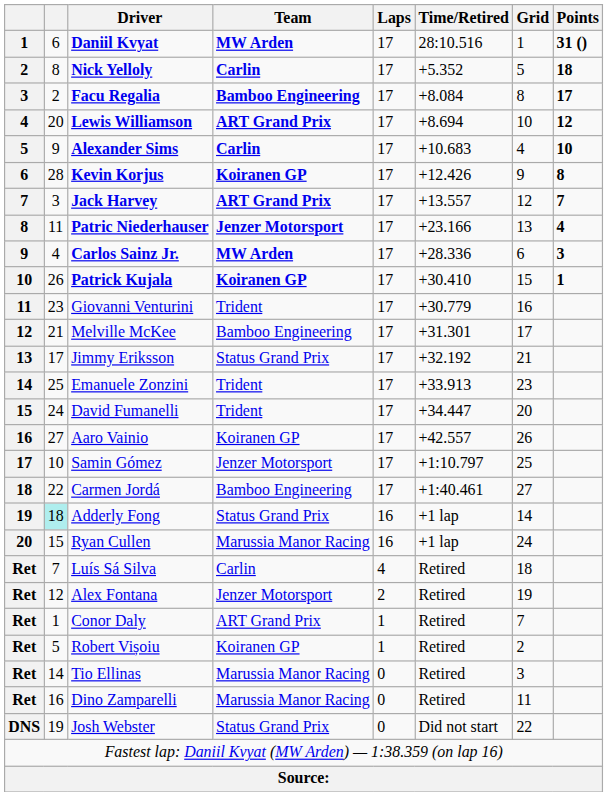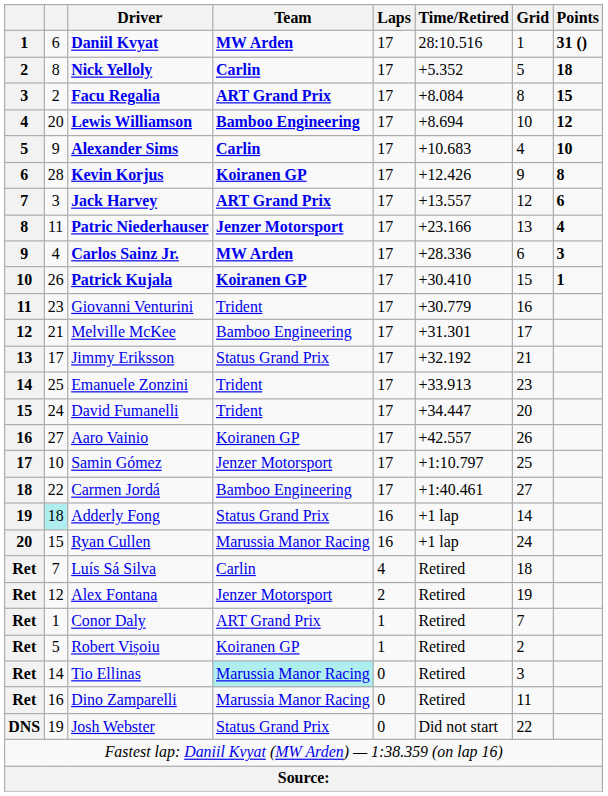 <table class="wikitable" style="font-size:85%">
 <tr>
 <th></th>
 <th></th>
 <th>Driver</th>
 <th>Team</th>
 <th>Laps</th>
 <th>Time/Retired</th>
 <th>Grid</th>
 <th>Points</th>
 </tr>
 <tr>
 <th>1</th>
 <td align="center">6</td>
 <td> <strong><a href='#'>Daniil Kvyat</a></strong></td>
 <td><strong><a href='#'>MW Arden</a></strong></td>
 <td>17</td>
 <td>28:10.516</td>
 <td>1</td>
 <td><strong>31 ()</strong></td>
 </tr>
 <tr>
 <th>2</th>
 <td align="center">8</td>
 <td> <strong><a href='#'>Nick Yelloly</a></strong></td>
 <td><strong><a href='#'>Carlin</a></strong></td>
 <td>17</td>
 <td>+5.352</td>
 <td>5</td>
 <td><strong>18</strong></td>
 </tr>
 <tr>
 <th>3</th>
 <td align="center">2</td>
 <td> <strong><a href='#'>Facu Regalia</a></strong></td>
-<td><strong><a href='#'>Bamboo Engineering</a></strong></td>
+<td><strong><a href='#'>ART Grand Prix</a></strong></td>
 <td>17</td>
 <td>+8.084</td>
 <td>8</td>
-<td><strong>17</strong></td>
+<td><strong>15</strong></td>
 </tr>
 <tr>
 <th>4</th>
 <td align="center">20</td>
 <td> <strong><a href='#'>Lewis Williamson</a></strong></td>
-<td><strong><a href='#'>ART Grand Prix</a></strong></td>
+<td><strong><a href='#'>Bamboo Engineering</a></strong></td>
 <td>17</td>
 <td>+8.694</td>
 <td>10</td>
 <td><strong>12</strong></td>
 </tr>
 <tr>
 <th>5</th>
 <td align="center">9</td>
 <td> <strong><a href='#'>Alexander Sims</a></strong></td>
 <td><strong><a href='#'>Carlin</a></strong></td>
 <td>17</td>
 <td>+10.683</td>
 <td>4</td>
 <td><strong>10</strong></td>
 </tr>
 <tr>
 <th>6</th>
 <td align="center">28</td>
 <td> <strong><a href='#'>Kevin Korjus</a></strong></td>
 <td><strong><a href='#'>Koiranen GP</a></strong></td>
 <td>17</td>
 <td>+12.426</td>
 <td>9</td>
 <td><strong>8</strong></td>
 </tr>
 <tr>
 <th>7</th>
 <td align="center">3</td>
 <td> <strong><a href='#'>Jack Harvey</a></strong></td>
 <td><strong><a href='#'>ART Grand Prix</a></strong></td>
 <td>17</td>
 <td>+13.557</td>
 <td>12</td>
-<td><strong>7</strong></td>
+<td><strong>6</strong></td>
 </tr>
 <tr>
 <th>8</th>
 <td align="center">11</td>
 <td> <strong><a href='#'>Patric Niederhauser</a></strong></td>
 <td><strong><a href='#'>Jenzer Motorsport</a></strong></td>
 <td>17</td>
 <td>+23.166</td>
 <td>13</td>
 <td><strong>4</strong></td>
 </tr>
 <tr>
 <th>9</th>
 <td align="center">4</td>
 <td> <strong><a href='#'>Carlos Sainz Jr.</a></strong></td>
 <td><strong><a href='#'>MW Arden</a></strong></td>
 <td>17</td>
 <td>+28.336</td>
 <td>6</td>
 <td><strong>3</strong></td>
 </tr>
 <tr>
 <th>10</th>
 <td align="center">26</td>
 <td> <strong><a href='#'>Patrick Kujala</a></strong></td>
 <td><strong><a href='#'>Koiranen GP</a></strong></td>
 <td>17</td>
 <td>+30.410</td>
 <td>15</td>
 <td><strong>1</strong></td>
 </tr>
 <tr>
 <th>11</th>
 <td align="center">23</td>
 <td> <a href='#'>Giovanni Venturini</a></td>
 <td><a href='#'>Trident</a></td>
 <td>17</td>
 <td>+30.779</td>
 <td>16</td>
 <td></td>
 </tr>
 <tr>
 <th>12</th>
 <td align="center">21</td>
 <td> <a href='#'>Melville McKee</a></td>
 <td><a href='#'>Bamboo Engineering</a></td>
 <td>17</td>
 <td>+31.301</td>
 <td>17</td>
 <td></td>
 </tr>
 <tr>
 <th>13</th>
 <td align="center">17</td>
 <td> <a href='#'>Jimmy Eriksson</a></td>
 <td><a href='#'>Status Grand Prix</a></td>
 <td>17</td>
 <td>+32.192</td>
 <td>21</td>
 <td></td>
 </tr>
 <tr>
 <th>14</th>
 <td align="center">25</td>
 <td> <a href='#'>Emanuele Zonzini</a></td>
 <td><a href='#'>Trident</a></td>
 <td>17</td>
 <td>+33.913</td>
 <td>23</td>
 <td></td>
 </tr>
 <tr>
 <th>15</th>
 <td align="center">24</td>
 <td> <a href='#'>David Fumanelli</a></td>
 <td><a href='#'>Trident</a></td>
 <td>17</td>
 <td>+34.447</td>
 <td>20</td>
 <td></td>
 </tr>
 <tr>
 <th>16</th>
 <td align="center">27</td>
 <td> <a href='#'>Aaro Vainio</a></td>
 <td><a href='#'>Koiranen GP</a></td>
 <td>17</td>
 <td>+42.557</td>
 <td>26</td>
 <td></td>
 </tr>
 <tr>
 <th>17</th>
 <td align="center">10</td>
 <td> <a href='#'>Samin Gómez</a></td>
 <td><a href='#'>Jenzer Motorsport</a></td>
 <td>17</td>
 <td>+1:10.797</td>
 <td>25</td>
 <td></td>
 </tr>
 <tr>
 <th>18</th>
 <td align="center">22</td>
 <td> <a href='#'>Carmen Jordá</a></td>
 <td><a href='#'>Bamboo Engineering</a></td>
 <td>17</td>
 <td>+1:40.461</td>
 <td>27</td>
 <td></td>
 </tr>
 <tr>
 <th>19</th>
 <td align="center" style="background: paleturquoise;">18</td>
 <td> <a href='#'>Adderly Fong</a></td>
 <td><a href='#'>Status Grand Prix</a></td>
 <td>16</td>
 <td>+1 lap</td>
 <td>14</td>
 <td></td>
 </tr>
 <tr>
 <th>20</th>
 <td align="center">15</td>
 <td> <a href='#'>Ryan Cullen</a></td>
 <td><a href='#'>Marussia Manor Racing</a></td>
 <td>16</td>
 <td>+1 lap</td>
 <td>24</td>
 <td></td>
 </tr>
 <tr>
 <th>Ret</th>
 <td align="center">7</td>
 <td> <a href='#'>Luís Sá Silva</a></td>
 <td><a href='#'>Carlin</a></td>
 <td>4</td>
 <td>Retired</td>
 <td>18</td>
 <td></td>
 </tr>
 <tr>
 <th>Ret</th>
 <td align="center">12</td>
 <td> <a href='#'>Alex Fontana</a></td>
 <td><a href='#'>Jenzer Motorsport</a></td>
 <td>2</td>
 <td>Retired</td>
 <td>19</td>
 <td></td>
 </tr>
 <tr>
 <th>Ret</th>
 <td align="center">1</td>
 <td> <a href='#'>Conor Daly</a></td>
 <td><a href='#'>ART Grand Prix</a></td>
 <td>1</td>
 <td>Retired</td>
 <td>7</td>
 <td></td>
 </tr>
 <tr>
 <th>Ret</th>
 <td align="center">5</td>
 <td> <a href='#'>Robert Vișoiu</a></td>
 <td><a href='#'>Koiranen GP</a></td>
 <td>1</td>
 <td>Retired</td>
 <td>2</td>
 <td></td>
 </tr>
 <tr>
 <th>Ret</th>
 <td align="center">14</td>
 <td> <a href='#'>Tio Ellinas</a></td>
-<td><a href='#'>Marussia Manor Racing</a></td>
+<td style="background: paleturquoise;"><a href='#'>Marussia Manor Racing</a></td>
 <td>0</td>
 <td>Retired</td>
 <td>3</td>
 <td></td>
 </tr>
 <tr>
 <th>Ret</th>
 <td align="center">16</td>
 <td> <a href='#'>Dino Zamparelli</a></td>
 <td><a href='#'>Marussia Manor Racing</a></td>
 <td>0</td>
 <td>Retired</td>
 <td>11</td>
 <td></td>
 </tr>
 <tr>
 <th>DNS</th>
 <td align="center">19</td>
 <td> <a href='#'>Josh Webster</a></td>
 <td><a href='#'>Status Grand Prix</a></td>
 <td>0</td>
 <td>Did not start</td>
 <td>22</td>
 <td></td>
 </tr>
 <tr>
 <td colspan="8" align="center"><em>Fastest lap: <a href='#'>Daniil Kvyat</a> (<a href='#'>MW Arden</a>) — 1:38.359 (on lap 16)</em></td>
 </tr>
 <tr>
 <th colspan="8">Source:</th>
 </tr>
 </table>
